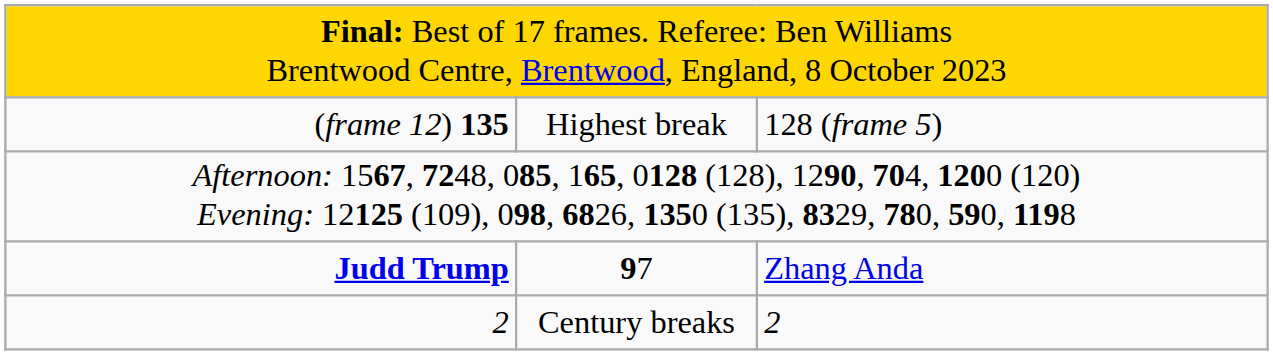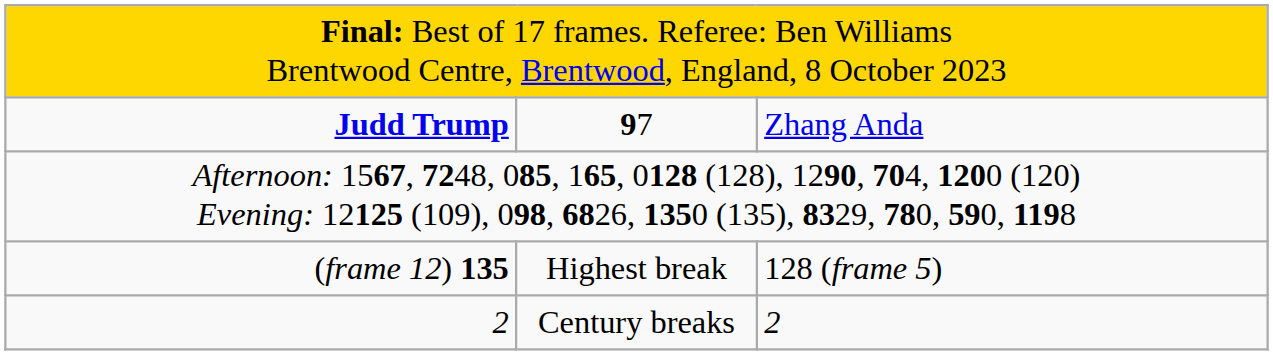 <table class="wikitable" style="font-size: 90%; margin: 1em auto 1em auto;">
 <tr>
 <td colspan = "3" align="center" bgcolor="#ffd700"><strong>Final:</strong> Best of 17 frames. Referee: Ben Williams<br>Brentwood Centre, <a href='#'>Brentwood</a>, England, 8 October 2023</td>
+</tr>
+<tr>
+<td width="220" align="right"><strong><a href='#'>Judd Trump</a></strong> <br></td>
+<td width="100" align="center"><strong>9</strong>7</td>
+<td width="220"><a href='#'>Zhang Anda</a><br></td>
+</tr>
+<tr>
+<td colspan="3" align="center" style="font-size: 100%"><em>Afternoon:</em> 15<strong>67</strong>, <strong>72</strong>48, 0<strong>85</strong>, 1<strong>65</strong>, 0<strong>128</strong> (128), 12<strong>90</strong>, <strong>70</strong>4, <strong>120</strong>0 (120)<br><em>Evening:</em> 12<strong>125</strong> (109), 0<strong>98</strong>, <strong>68</strong>26, <strong>135</strong>0 (135), <strong>83</strong>29, <strong>78</strong>0, <strong>59</strong>0, <strong>119</strong>8</td>
 </tr>
 <tr>
 <td align="right">(<em>frame 12</em>) <strong>135</strong></td>
 <td align="center">Highest break</td>
 <td>128 (<em>frame 5</em>)</td>
 </tr>
 <tr>
-<td colspan="3" align="center" style="font-size: 100%"><em>Afternoon:</em> 15<strong>67</strong>, <strong>72</strong>48, 0<strong>85</strong>, 1<strong>65</strong>, 0<strong>128</strong> (128), 12<strong>90</strong>, <strong>70</strong>4, <strong>120</strong>0 (120)<br><em>Evening:</em> 12<strong>125</strong> (109), 0<strong>98</strong>, <strong>68</strong>26, <strong>135</strong>0 (135), <strong>83</strong>29, <strong>78</strong>0, <strong>59</strong>0, <strong>119</strong>8</td>
-</tr>
-<tr>
-<td width="220" align="right"><strong><a href='#'>Judd Trump</a></strong> <br></td>
-<td width="100" align="center"><strong>9</strong>7</td>
-<td width="220"><a href='#'>Zhang Anda</a><br></td>
-</tr>
-<tr>
 <td align="right"><em>2</em></td>
 <td align="center">Century breaks</td>
 <td><em>2</em></td>
 </tr>
 </table>
